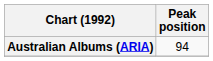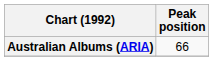 <table class="wikitable sortable plainrowheaders">
 <tr>
 <th>Chart (1992)</th>
 <th>Peak<br>position</th>
 </tr>
 <tr>
 <th scope="row">Australian Albums (<a href='#'>ARIA</a>)</th>
-<td align="center">94</td>
+<td align="center">66</td>
 </tr>
 <tr>
 </tr>
 <tr>
 </tr>
 </table>
